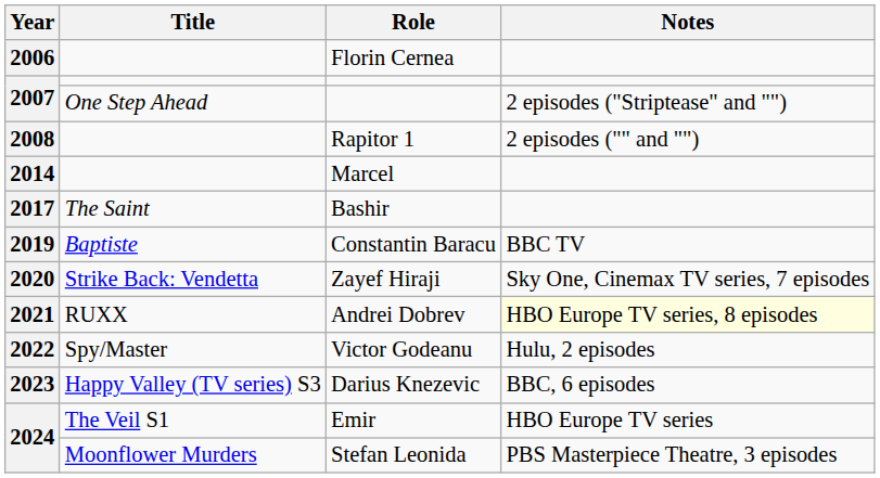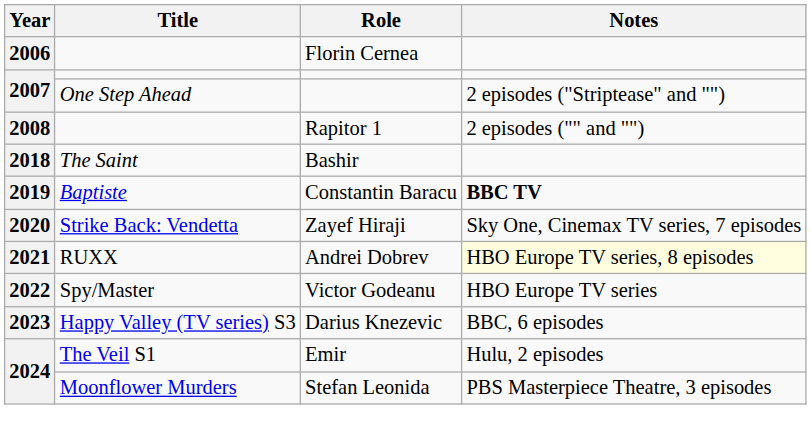 <table class="wikitable plainrowheaders sortable">
 <tr>
 <th scope="col">Year</th>
 <th scope="col">Title</th>
 <th scope="col" class="unsortable">Role</th>
 <th scope="col" class="unsortable">Notes</th>
 </tr>
 <tr>
 <th scope="row">2006</th>
 <td></td>
 <td>Florin Cernea</td>
 <td></td>
 </tr>
 <tr>
 <th scope="row" rowspan="2">2007</th>
 <td></td>
 <td></td>
 <td></td>
 </tr>
 <tr>
 <td><em>One Step Ahead</em></td>
 <td></td>
 <td>2 episodes ("Striptease" and "")</td>
 </tr>
 <tr>
 <th scope="row">2008</th>
 <td></td>
 <td>Rapitor 1</td>
 <td>2 episodes ("" and "")</td>
 </tr>
 <tr>
-<th scope="row">2014</th>
-<td></td>
-<td>Marcel</td>
-<td></td>
-</tr>
-<tr>
-<th scope="row">2017</th>
+<th scope="row">2018</th>
 <td><em>The Saint</em></td>
 <td>Bashir</td>
 <td></td>
 </tr>
 <tr>
 <th scope="row">2019</th>
 <td><em><a href='#'>Baptiste</a></td>
 <td>Constantin Baracu</td>
-<td>BBC TV</td>
+<td><strong>BBC TV</strong></td>
 </tr>
 <tr>
 <th scope="row">2020</th>
 <td></em><a href='#'>Strike Back: Vendetta</a><em></td>
 <td>Zayef Hiraji</td>
 <td>Sky One, Cinemax TV series, 7 episodes</td>
 </tr>
 <tr>
 <th scope="row">2021</th>
 <td></em>RUXX<em></td>
 <td>Andrei Dobrev</td>
 <td style="background: lightyellow;">HBO Europe TV series, 8 episodes</td>
 </tr>
 <tr>
 <th scope="row">2022</th>
 <td></em>Spy/Master<em></td>
 <td>Victor Godeanu</td>
-<td>Hulu, 2 episodes</td>
+<td>HBO Europe TV series</td>
 </tr>
 <tr>
 <th scope="row">2023</th>
 <td></em><a href='#'>Happy Valley (TV series)</a> S3<em></td>
 <td>Darius Knezevic</td>
 <td>BBC, 6 episodes</td>
 </tr>
 <tr>
 <th scope="row" rowspan="2">2024</th>
 <td></em><a href='#'>The Veil</a> S1<em></td>
 <td>Emir</td>
-<td>HBO Europe TV series</td>
+<td>Hulu, 2 episodes</td>
 </tr>
 <tr>
 <td></em><a href='#'>Moonflower Murders</a><em></td>
 <td>Stefan Leonida</td>
 <td>PBS Masterpiece Theatre, 3 episodes</td>
 </tr>
 </table>
